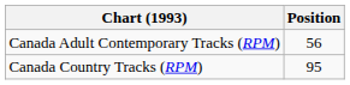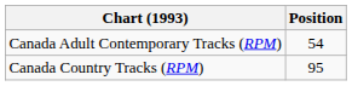 <table class="wikitable sortable">
 <tr>
 <th scope="col">Chart (1993)</th>
 <th scope="col">Position</th>
 </tr>
 <tr>
 <td>Canada Adult Contemporary Tracks (<em><a href='#'>RPM</a></em>)</td>
-<td align="center">56</td>
+<td align="center">54</td>
 </tr>
 <tr>
 <td>Canada Country Tracks (<em><a href='#'>RPM</a></em>)</td>
 <td align="center">95</td>
 </tr>
 </table>
